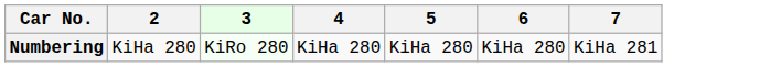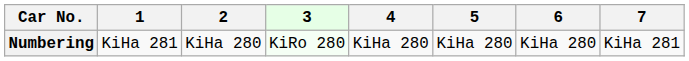 <table class="wikitable">
 <tr>
 <th>Car No.</th>
+<th>1</th>
 <th>2</th>
 <th style="background: #E6FFE6">3</th>
 <th>4</th>
 <th>5</th>
 <th>6</th>
 <th>7</th>
 </tr>
 <tr>
 <th>Numbering</th>
+<td>KiHa 281</td>
 <td>KiHa 280</td>
 <td style="background: #F5FFF5">KiRo 280</td>
 <td>KiHa 280</td>
 <td>KiHa 280</td>
 <td>KiHa 280</td>
 <td>KiHa 281</td>
 </tr>
 </table>
